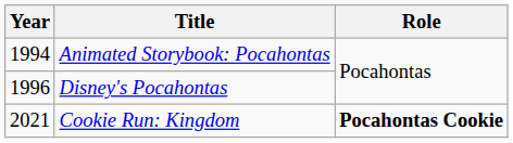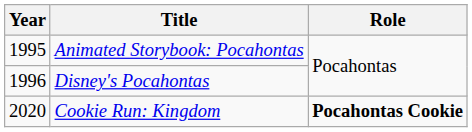 <table class="wikitable" style="font-size:95%;">
 <tr>
 <th>Year</th>
 <th>Title</th>
 <th>Role</th>
 </tr>
 <tr>
-<td>1994</td>
+<td>1995</td>
 <td><em><a href='#'>Animated Storybook: Pocahontas</a></em></td>
 <td rowspan="2">Pocahontas</td>
 </tr>
 <tr>
 <td>1996</td>
 <td><em><a href='#'>Disney's Pocahontas</a></em></td>
 </tr>
 <tr>
-<td>2021</td>
+<td>2020</td>
 <td><em><a href='#'>Cookie Run: Kingdom</a></em></td>
 <td><strong>Pocahontas Cookie</strong></td>
 </tr>
 </table>
